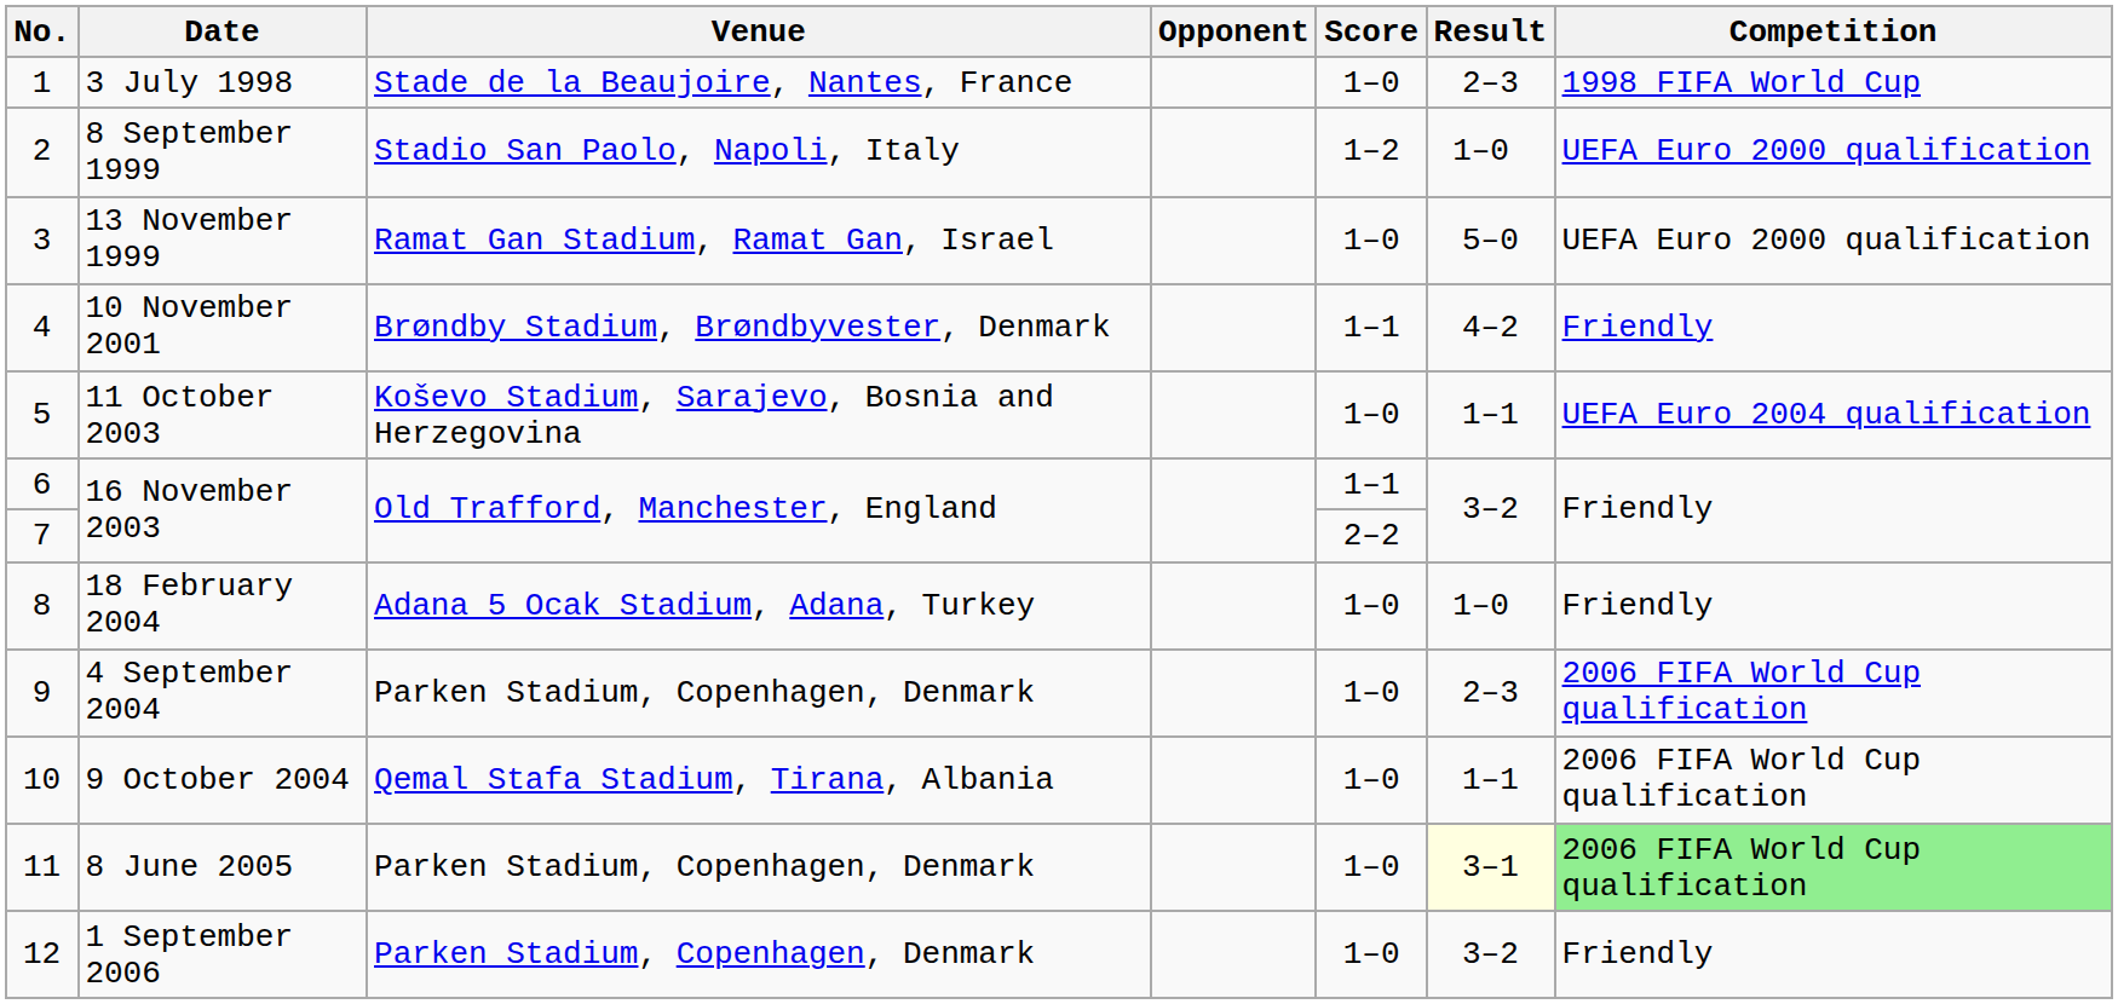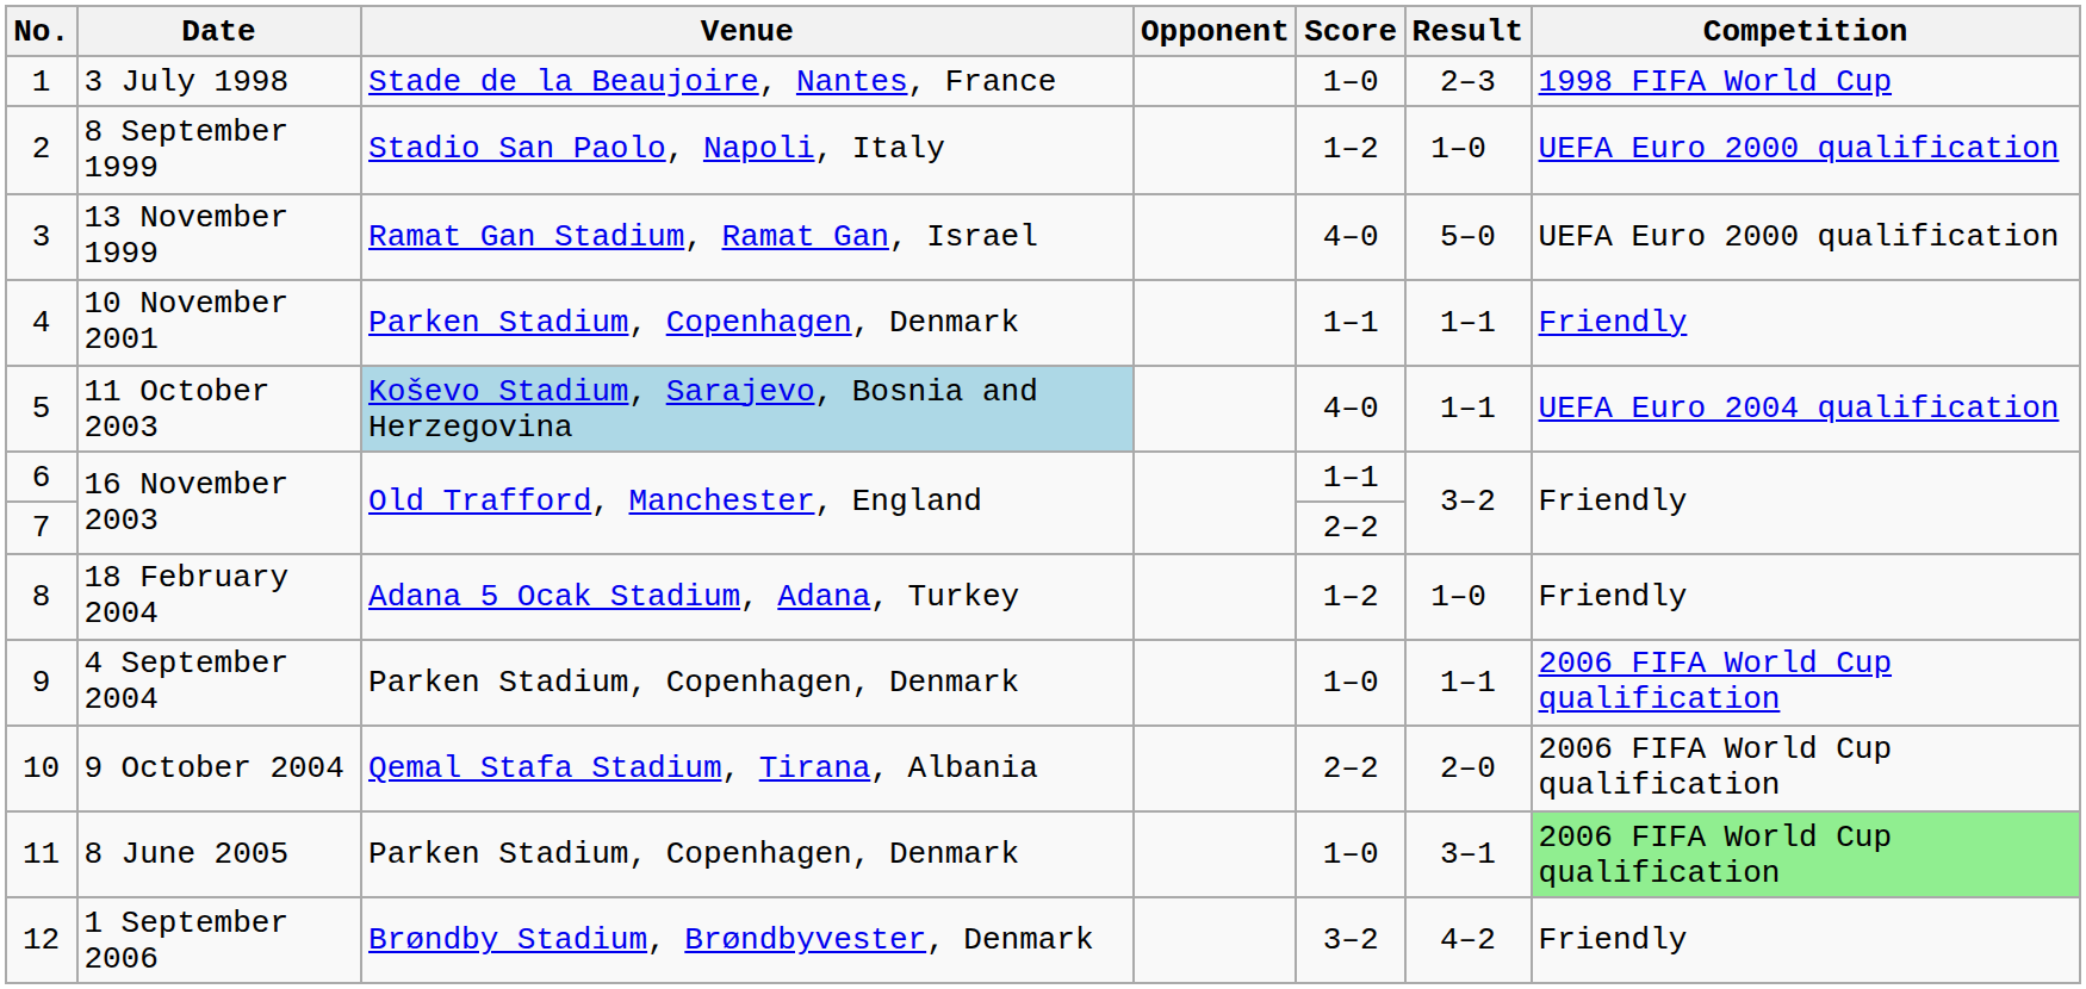 <table class="wikitable sortable">
 <tr>
 <th scope="col">No.</th>
 <th scope="col">Date</th>
 <th scope="col">Venue</th>
 <th scope="col">Opponent</th>
 <th scope="col">Score</th>
 <th scope="col">Result</th>
 <th scope="col">Competition</th>
 </tr>
 <tr>
 <td align="center">1</td>
 <td>3 July 1998</td>
 <td><a href='#'>Stade de la Beaujoire</a>, <a href='#'>Nantes</a>, France</td>
 <td></td>
 <td align="center">1–0</td>
 <td align="center">2–3</td>
 <td><a href='#'>1998 FIFA World Cup</a></td>
 </tr>
 <tr>
 <td align="center">2</td>
 <td>8 September 1999</td>
 <td><a href='#'>Stadio San Paolo</a>, <a href='#'>Napoli</a>, Italy</td>
 <td></td>
 <td align="center">1–2</td>
 <td align="center">1–0 </td>
 <td><a href='#'>UEFA Euro 2000 qualification</a></td>
 </tr>
 <tr>
 <td align="center">3</td>
 <td>13 November 1999</td>
 <td><a href='#'>Ramat Gan Stadium</a>, <a href='#'>Ramat Gan</a>, Israel</td>
 <td></td>
-<td align="center">1–0</td>
+<td align="center">4–0</td>
 <td align="center">5–0</td>
 <td>UEFA Euro 2000 qualification</td>
 </tr>
 <tr>
 <td align="center">4</td>
 <td>10 November 2001</td>
-<td><a href='#'>Brøndby Stadium</a>, <a href='#'>Brøndbyvester</a>, Denmark</td>
+<td><a href='#'>Parken Stadium</a>, <a href='#'>Copenhagen</a>, Denmark</td>
 <td></td>
 <td align="center">1–1</td>
-<td align="center">4–2</td>
+<td align="center">1–1</td>
 <td><a href='#'>Friendly</a></td>
 </tr>
 <tr>
 <td align="center">5</td>
 <td>11 October 2003</td>
-<td><a href='#'>Koševo Stadium</a>, <a href='#'>Sarajevo</a>, Bosnia and Herzegovina</td>
+<td style="background: lightblue;"><a href='#'>Koševo Stadium</a>, <a href='#'>Sarajevo</a>, Bosnia and Herzegovina</td>
 <td></td>
-<td align="center">1–0</td>
+<td align="center">4–0</td>
 <td align="center">1–1</td>
 <td><a href='#'>UEFA Euro 2004 qualification</a></td>
 </tr>
 <tr>
 <td align="center">6</td>
 <td rowspan="2">16 November 2003</td>
 <td rowspan="2"><a href='#'>Old Trafford</a>, <a href='#'>Manchester</a>, England</td>
 <td rowspan="2"></td>
 <td align="center">1–1</td>
 <td rowspan="2" align="center">3–2</td>
 <td rowspan="2">Friendly</td>
 </tr>
 <tr>
 <td align="center">7</td>
 <td align="center">2–2</td>
 </tr>
 <tr>
 <td align="center">8</td>
 <td>18 February 2004</td>
 <td><a href='#'>Adana 5 Ocak Stadium</a>, <a href='#'>Adana</a>, Turkey</td>
 <td></td>
-<td align="center">1–0</td>
+<td align="center">1–2</td>
 <td align="center">1–0 </td>
 <td>Friendly</td>
 </tr>
 <tr>
 <td align="center">9</td>
 <td>4 September 2004</td>
 <td>Parken Stadium, Copenhagen, Denmark</td>
 <td></td>
 <td align="center">1–0</td>
-<td align="center">2–3</td>
+<td align="center">1–1</td>
 <td><a href='#'>2006 FIFA World Cup qualification</a></td>
 </tr>
 <tr>
 <td align="center">10</td>
 <td>9 October 2004</td>
 <td><a href='#'>Qemal Stafa Stadium</a>, <a href='#'>Tirana</a>, Albania</td>
 <td></td>
-<td align="center">1–0</td>
-<td align="center">1–1</td>
+<td align="center">2–2</td>
+<td align="center">2–0</td>
 <td>2006 FIFA World Cup qualification</td>
 </tr>
 <tr>
 <td align="center">11</td>
 <td>8 June 2005</td>
 <td>Parken Stadium, Copenhagen, Denmark</td>
 <td></td>
 <td align="center">1–0</td>
-<td align="center" style="background: lightyellow;">3–1</td>
+<td align="center">3–1</td>
 <td style="background: lightgreen;">2006 FIFA World Cup qualification</td>
 </tr>
 <tr>
 <td align="center">12</td>
 <td>1 September 2006</td>
-<td><a href='#'>Parken Stadium</a>, <a href='#'>Copenhagen</a>, Denmark</td>
+<td><a href='#'>Brøndby Stadium</a>, <a href='#'>Brøndbyvester</a>, Denmark</td>
 <td></td>
-<td align="center">1–0</td>
 <td align="center">3–2</td>
+<td align="center">4–2</td>
 <td>Friendly</td>
 </tr>
 </table>
